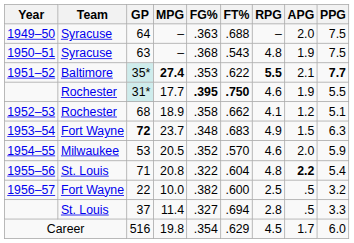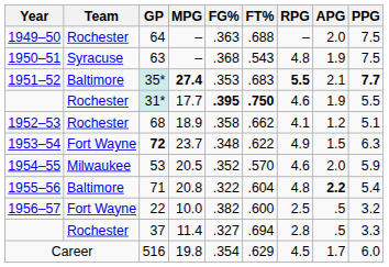 <table class="wikitable sortable" style="font-size:95%; text-align:right;">
 <tr>
 <th>Year</th>
 <th>Team</th>
 <th>GP</th>
 <th>MPG</th>
 <th>FG%</th>
 <th>FT%</th>
 <th>RPG</th>
 <th>APG</th>
 <th>PPG</th>
 </tr>
 <tr>
 <td style="text-align:left;"><a href='#'>1949–50</a></td>
-<td style="text-align:left;"><a href='#'>Syracuse</a></td>
+<td style="text-align:left;"><a href='#'>Rochester</a></td>
 <td>64</td>
 <td>–</td>
 <td>.363</td>
 <td>.688</td>
 <td>–</td>
 <td>2.0</td>
 <td>7.5</td>
 </tr>
 <tr>
 <td style="text-align:left;"><a href='#'>1950–51</a></td>
 <td style="text-align:left;"><a href='#'>Syracuse</a></td>
 <td>63</td>
 <td>–</td>
 <td>.368</td>
 <td>.543</td>
 <td>4.8</td>
 <td>1.9</td>
 <td>7.5</td>
 </tr>
 <tr>
 <td style="text-align:left;"><a href='#'>1951–52</a></td>
 <td style="text-align:left;"><a href='#'>Baltimore</a></td>
 <td style="background:#CFECEC;">35*</td>
 <td><strong>27.4</strong></td>
 <td>.353</td>
-<td>.622</td>
+<td>.683</td>
 <td><strong>5.5</strong></td>
 <td>2.1</td>
 <td><strong>7.7</strong></td>
 </tr>
 <tr>
 <td style="text-align:left;"></td>
 <td style="text-align:left;"><a href='#'>Rochester</a></td>
 <td style="background:#CFECEC;">31*</td>
 <td>17.7</td>
 <td><strong>.395</strong></td>
 <td><strong>.750</strong></td>
 <td>4.6</td>
 <td>1.9</td>
 <td>5.5</td>
 </tr>
 <tr>
 <td style="text-align:left;"><a href='#'>1952–53</a></td>
 <td style="text-align:left;"><a href='#'>Rochester</a></td>
 <td>68</td>
 <td>18.9</td>
 <td>.358</td>
 <td>.662</td>
 <td>4.1</td>
 <td>1.2</td>
 <td>5.1</td>
 </tr>
 <tr>
 <td style="text-align:left;"><a href='#'>1953–54</a></td>
 <td style="text-align:left;"><a href='#'>Fort Wayne</a></td>
 <td><strong>72</strong></td>
 <td>23.7</td>
 <td>.348</td>
-<td>.683</td>
+<td>.622</td>
 <td>4.9</td>
 <td>1.5</td>
 <td>6.3</td>
 </tr>
 <tr>
 <td style="text-align:left;"><a href='#'>1954–55</a></td>
 <td style="text-align:left;"><a href='#'>Milwaukee</a></td>
 <td>53</td>
 <td>20.5</td>
 <td>.352</td>
 <td>.570</td>
 <td>4.6</td>
 <td>2.0</td>
 <td>5.9</td>
 </tr>
 <tr>
 <td style="text-align:left;"><a href='#'>1955–56</a></td>
-<td style="text-align:left;"><a href='#'>St. Louis</a></td>
+<td style="text-align:left;"><a href='#'>Baltimore</a></td>
 <td>71</td>
 <td>20.8</td>
 <td>.322</td>
 <td>.604</td>
 <td>4.8</td>
 <td><strong>2.2</strong></td>
 <td>5.4</td>
 </tr>
 <tr>
 <td style="text-align:left;"><a href='#'>1956–57</a></td>
 <td style="text-align:left;"><a href='#'>Fort Wayne</a></td>
 <td>22</td>
 <td>10.0</td>
 <td>.382</td>
 <td>.600</td>
 <td>2.5</td>
 <td>.5</td>
 <td>3.2</td>
 </tr>
 <tr>
 <td style="text-align:left;"></td>
-<td style="text-align:left;"><a href='#'>St. Louis</a></td>
+<td style="text-align:left;"><a href='#'>Rochester</a></td>
 <td>37</td>
 <td>11.4</td>
 <td>.327</td>
 <td>.694</td>
 <td>2.8</td>
 <td>.5</td>
 <td>3.3</td>
 </tr>
 <tr class="sortbottom">
 <td style="text-align:center;" colspan="2">Career</td>
 <td>516</td>
 <td>19.8</td>
 <td>.354</td>
 <td>.629</td>
 <td>4.5</td>
 <td>1.7</td>
 <td>6.0</td>
 </tr>
 </table>
